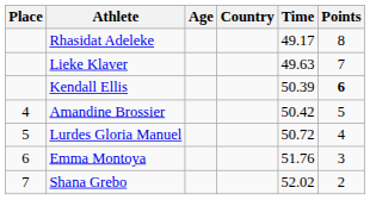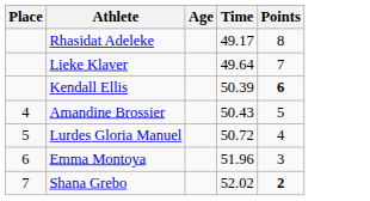 <table class="wikitable mw-datatable sortable">
 <tr>
 <th>Place</th>
 <th>Athlete</th>
 <th>Age</th>
-<th>Country</th>
 <th>Time</th>
 <th>Points</th>
 </tr>
 <tr>
 <td align=center></td>
 <td><a href='#'>Rhasidat Adeleke</a></td>
-<td></td>
 <td></td>
 <td>49.17</td>
 <td align=center>8</td>
 </tr>
 <tr>
 <td align=center></td>
 <td><a href='#'>Lieke Klaver</a></td>
 <td></td>
-<td></td>
-<td>49.63</td>
+<td>49.64</td>
 <td align=center>7</td>
 </tr>
 <tr>
 <td align=center></td>
 <td><a href='#'>Kendall Ellis</a></td>
-<td></td>
 <td></td>
 <td>50.39</td>
 <td align=center><strong>6</strong></td>
 </tr>
 <tr>
 <td align=center>4</td>
 <td><a href='#'>Amandine Brossier</a></td>
 <td></td>
-<td></td>
-<td>50.42</td>
+<td>50.43</td>
 <td align=center>5</td>
 </tr>
 <tr>
 <td align=center>5</td>
 <td><a href='#'>Lurdes Gloria Manuel</a></td>
-<td></td>
 <td></td>
 <td>50.72</td>
 <td align=center>4</td>
 </tr>
 <tr>
 <td align=center>6</td>
 <td><a href='#'>Emma Montoya</a></td>
 <td></td>
-<td></td>
-<td>51.76</td>
+<td>51.96</td>
 <td align=center>3</td>
 </tr>
 <tr>
 <td align=center>7</td>
 <td><a href='#'>Shana Grebo</a></td>
 <td></td>
-<td></td>
 <td>52.02</td>
-<td align=center>2</td>
+<td align=center><strong>2</strong></td>
 </tr>
 </table>
